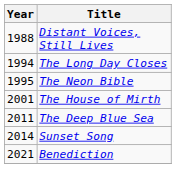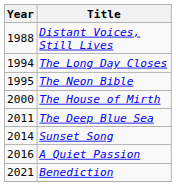 <table class="wikitable sortable">
 <tr>
 <th>Year</th>
 <th width=150>Title</th>
 </tr>
 <tr>
 <td>1988</td>
 <td><em><a href='#'>Distant Voices, Still Lives</a></em></td>
 </tr>
 <tr>
 <td>1994</td>
 <td><em><a href='#'>The Long Day Closes</a></em></td>
 </tr>
 <tr>
 <td>1995</td>
 <td><em><a href='#'>The Neon Bible</a></em></td>
 </tr>
 <tr>
-<td>2001</td>
+<td>2000</td>
 <td><em><a href='#'>The House of Mirth</a></em></td>
 </tr>
 <tr>
 <td>2011</td>
 <td><em><a href='#'>The Deep Blue Sea</a></em></td>
 </tr>
 <tr>
 <td>2014</td>
 <td><em><a href='#'>Sunset Song</a></em></td>
 </tr>
 <tr>
+<td>2016</td>
+<td><em><a href='#'>A Quiet Passion</a></em></td>
+</tr>
+<tr>
 <td>2021</td>
 <td><em><a href='#'>Benediction</a></em></td>
 </tr>
 <tr>
 </tr>
 </table>
